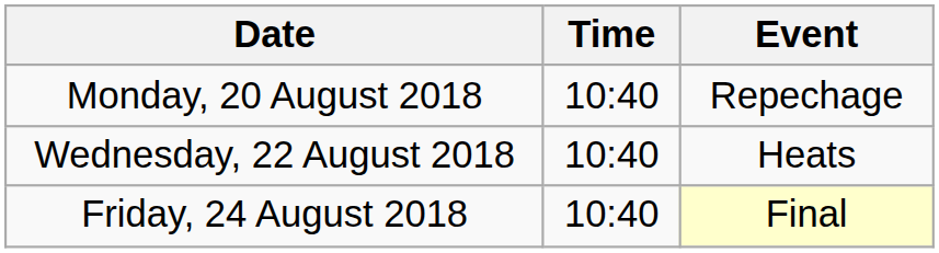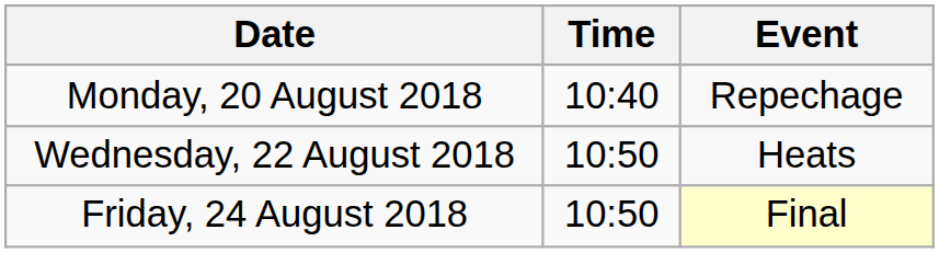 <table class = "wikitable" style="text-align:center;">
 <tr>
 <th width=220>Date</th>
 <th width=50>Time</th>
 <th width=100>Event</th>
 </tr>
 <tr>
 <td>Monday, 20 August 2018</td>
 <td>10:40</td>
 <td>Repechage</td>
 </tr>
 <tr>
 <td>Wednesday, 22 August 2018</td>
-<td>10:40</td>
+<td>10:50</td>
 <td>Heats</td>
 </tr>
 <tr>
 <td>Friday, 24 August 2018</td>
-<td>10:40</td>
+<td>10:50</td>
 <td bgcolor=ffffcc>Final</td>
 </tr>
 </table>
